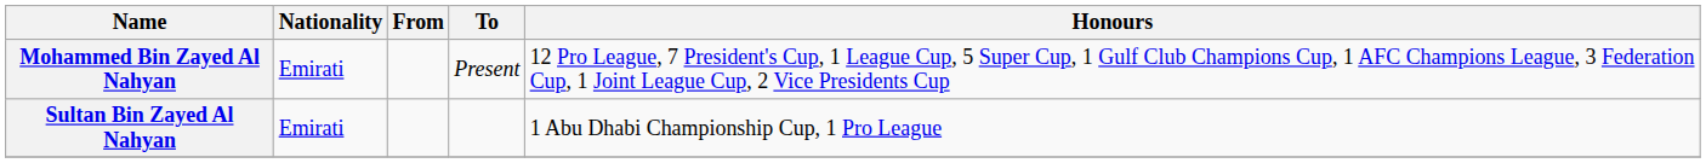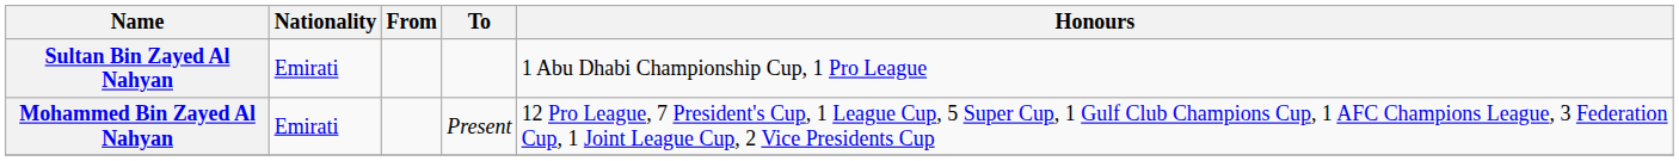 <table class="wikitable plainrowheaders sortable" style="text-align: left;">
 <tr>
 <th scope=col>Name</th>
 <th scope=col>Nationality</th>
 <th scope=col>From</th>
 <th scope=col class="unsortable">To</th>
 <th scope=col class="unsortable">Honours</th>
 </tr>
 <tr>
+<th scope=row><a href='#'>Sultan Bin Zayed Al Nahyan</a></th>
+<td align=left><a href='#'>Emirati</a></td>
+<td align=left></td>
+<td align=left></td>
+<td>1 Abu Dhabi Championship Cup, 1 <a href='#'>Pro League</a></td>
+</tr>
+<tr>
 <th scope=row><a href='#'>Mohammed Bin Zayed Al Nahyan</a></th>
 <td align=left><a href='#'>Emirati</a></td>
 <td align=left></td>
 <td align=left><em>Present</em></td>
 <td>12 <a href='#'>Pro League</a>, 7 <a href='#'>President's Cup</a>, 1 <a href='#'>League Cup</a>, 5 <a href='#'>Super Cup</a>, 1 <a href='#'>Gulf Club Champions Cup</a>, 1 <a href='#'>AFC Champions League</a>, 3 <a href='#'>Federation Cup</a>, 1 <a href='#'>Joint League Cup</a>, 2 <a href='#'>Vice Presidents Cup</a></td>
 </tr>
 <tr>
-<th scope=row><a href='#'>Sultan Bin Zayed Al Nahyan</a></th>
-<td align=left><a href='#'>Emirati</a></td>
-<td align=left></td>
-<td align=left></td>
-<td>1 Abu Dhabi Championship Cup, 1 <a href='#'>Pro League</a></td>
-</tr>
-<tr>
 </tr>
 </table>
